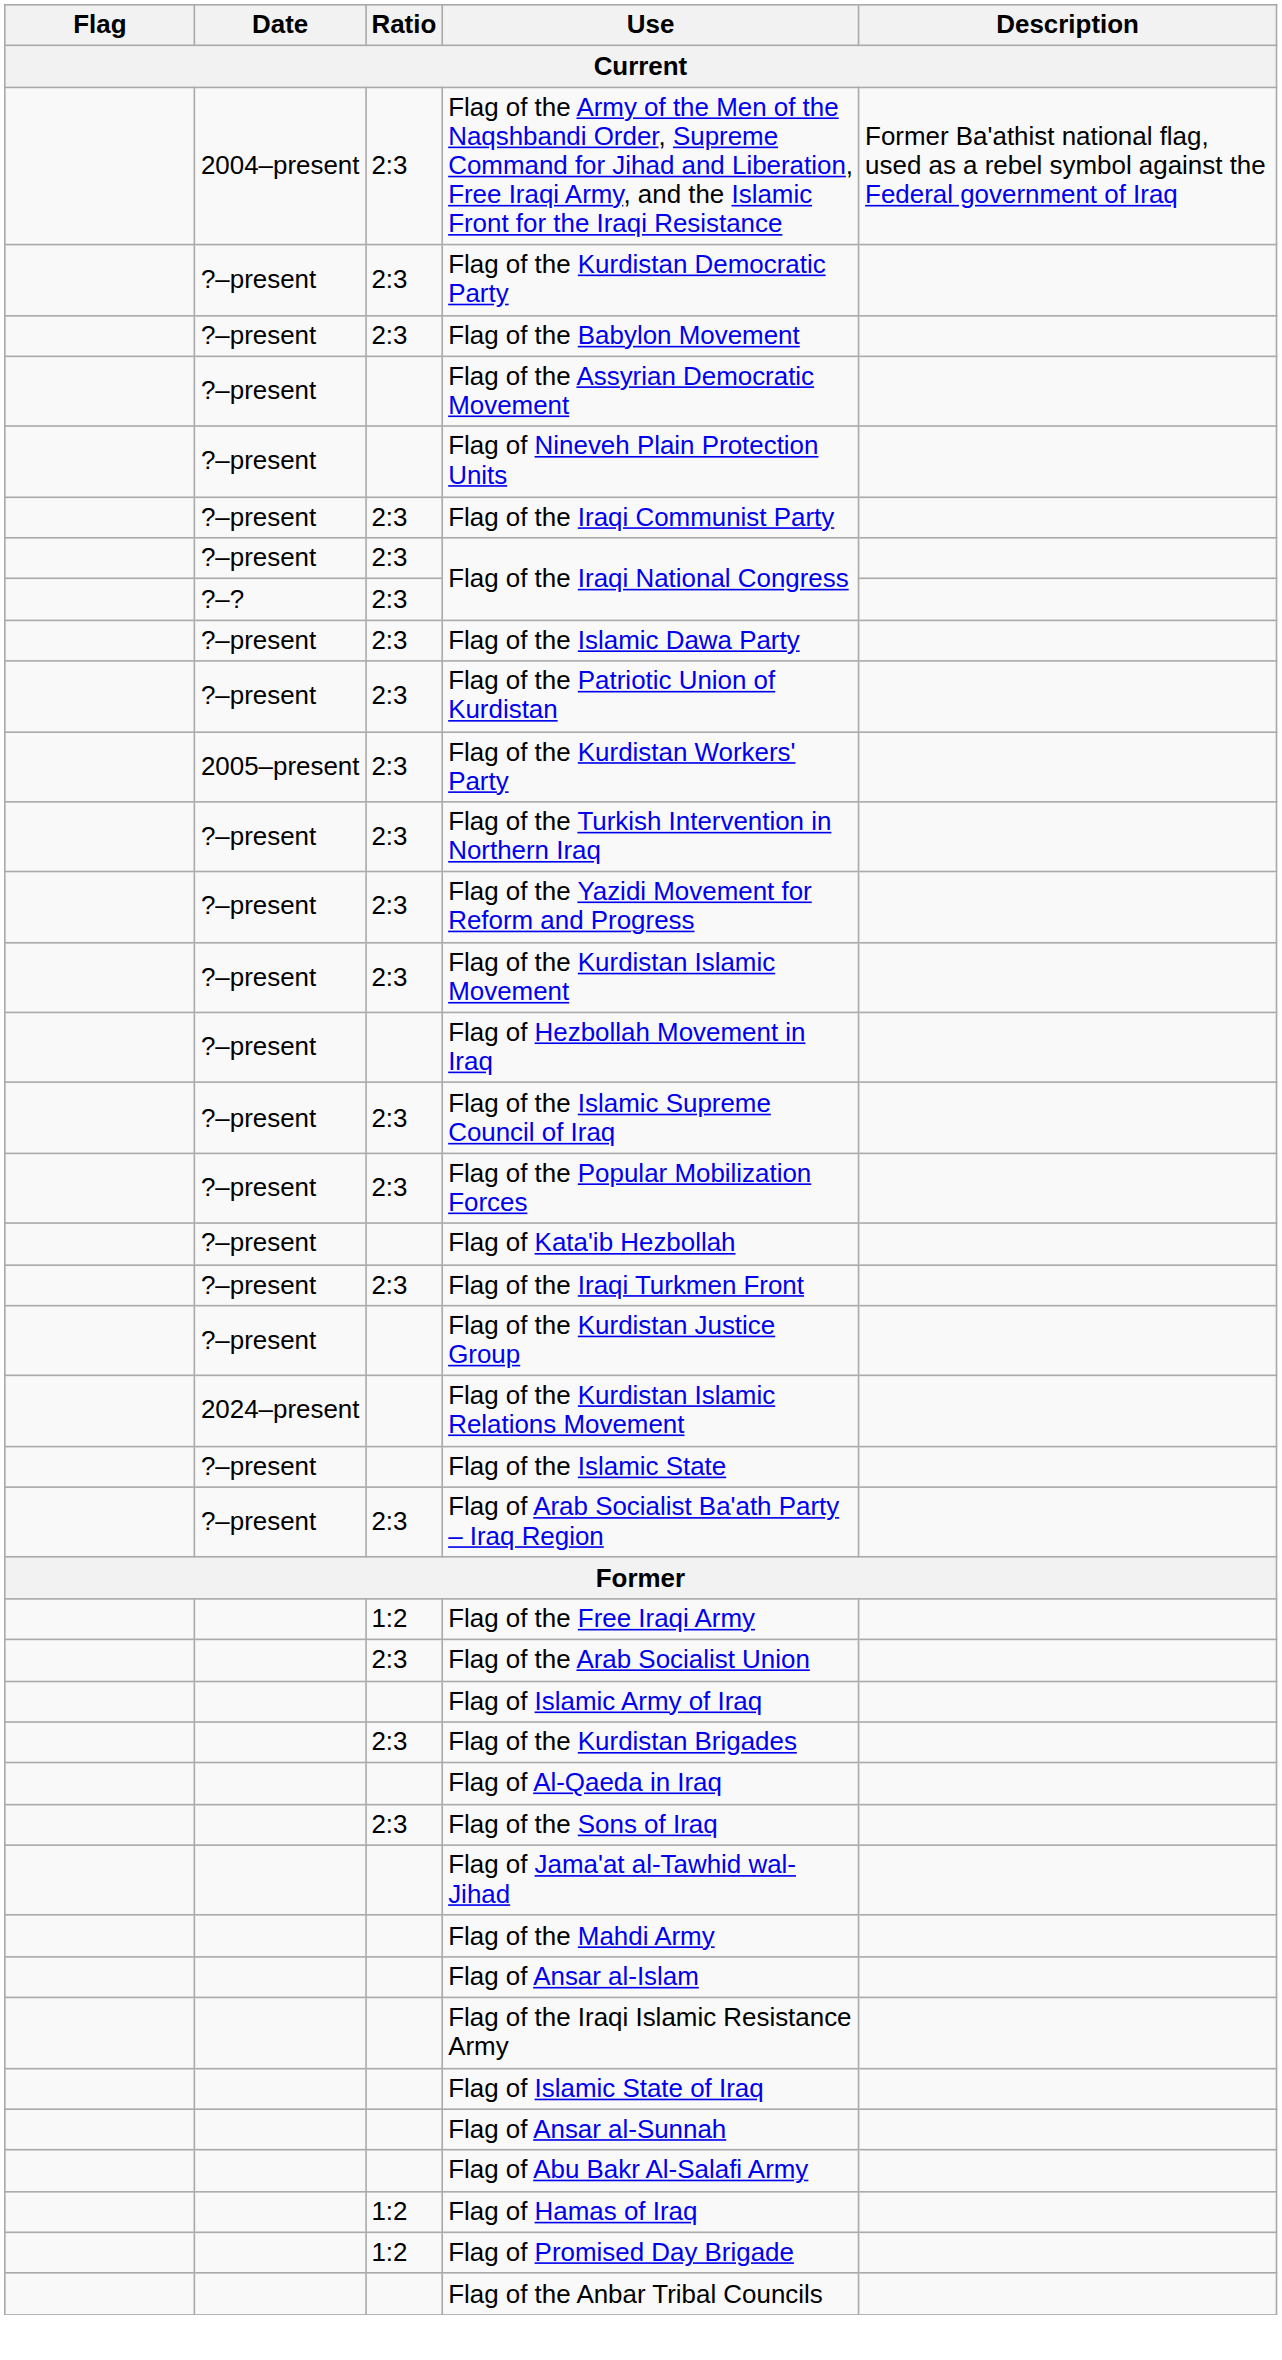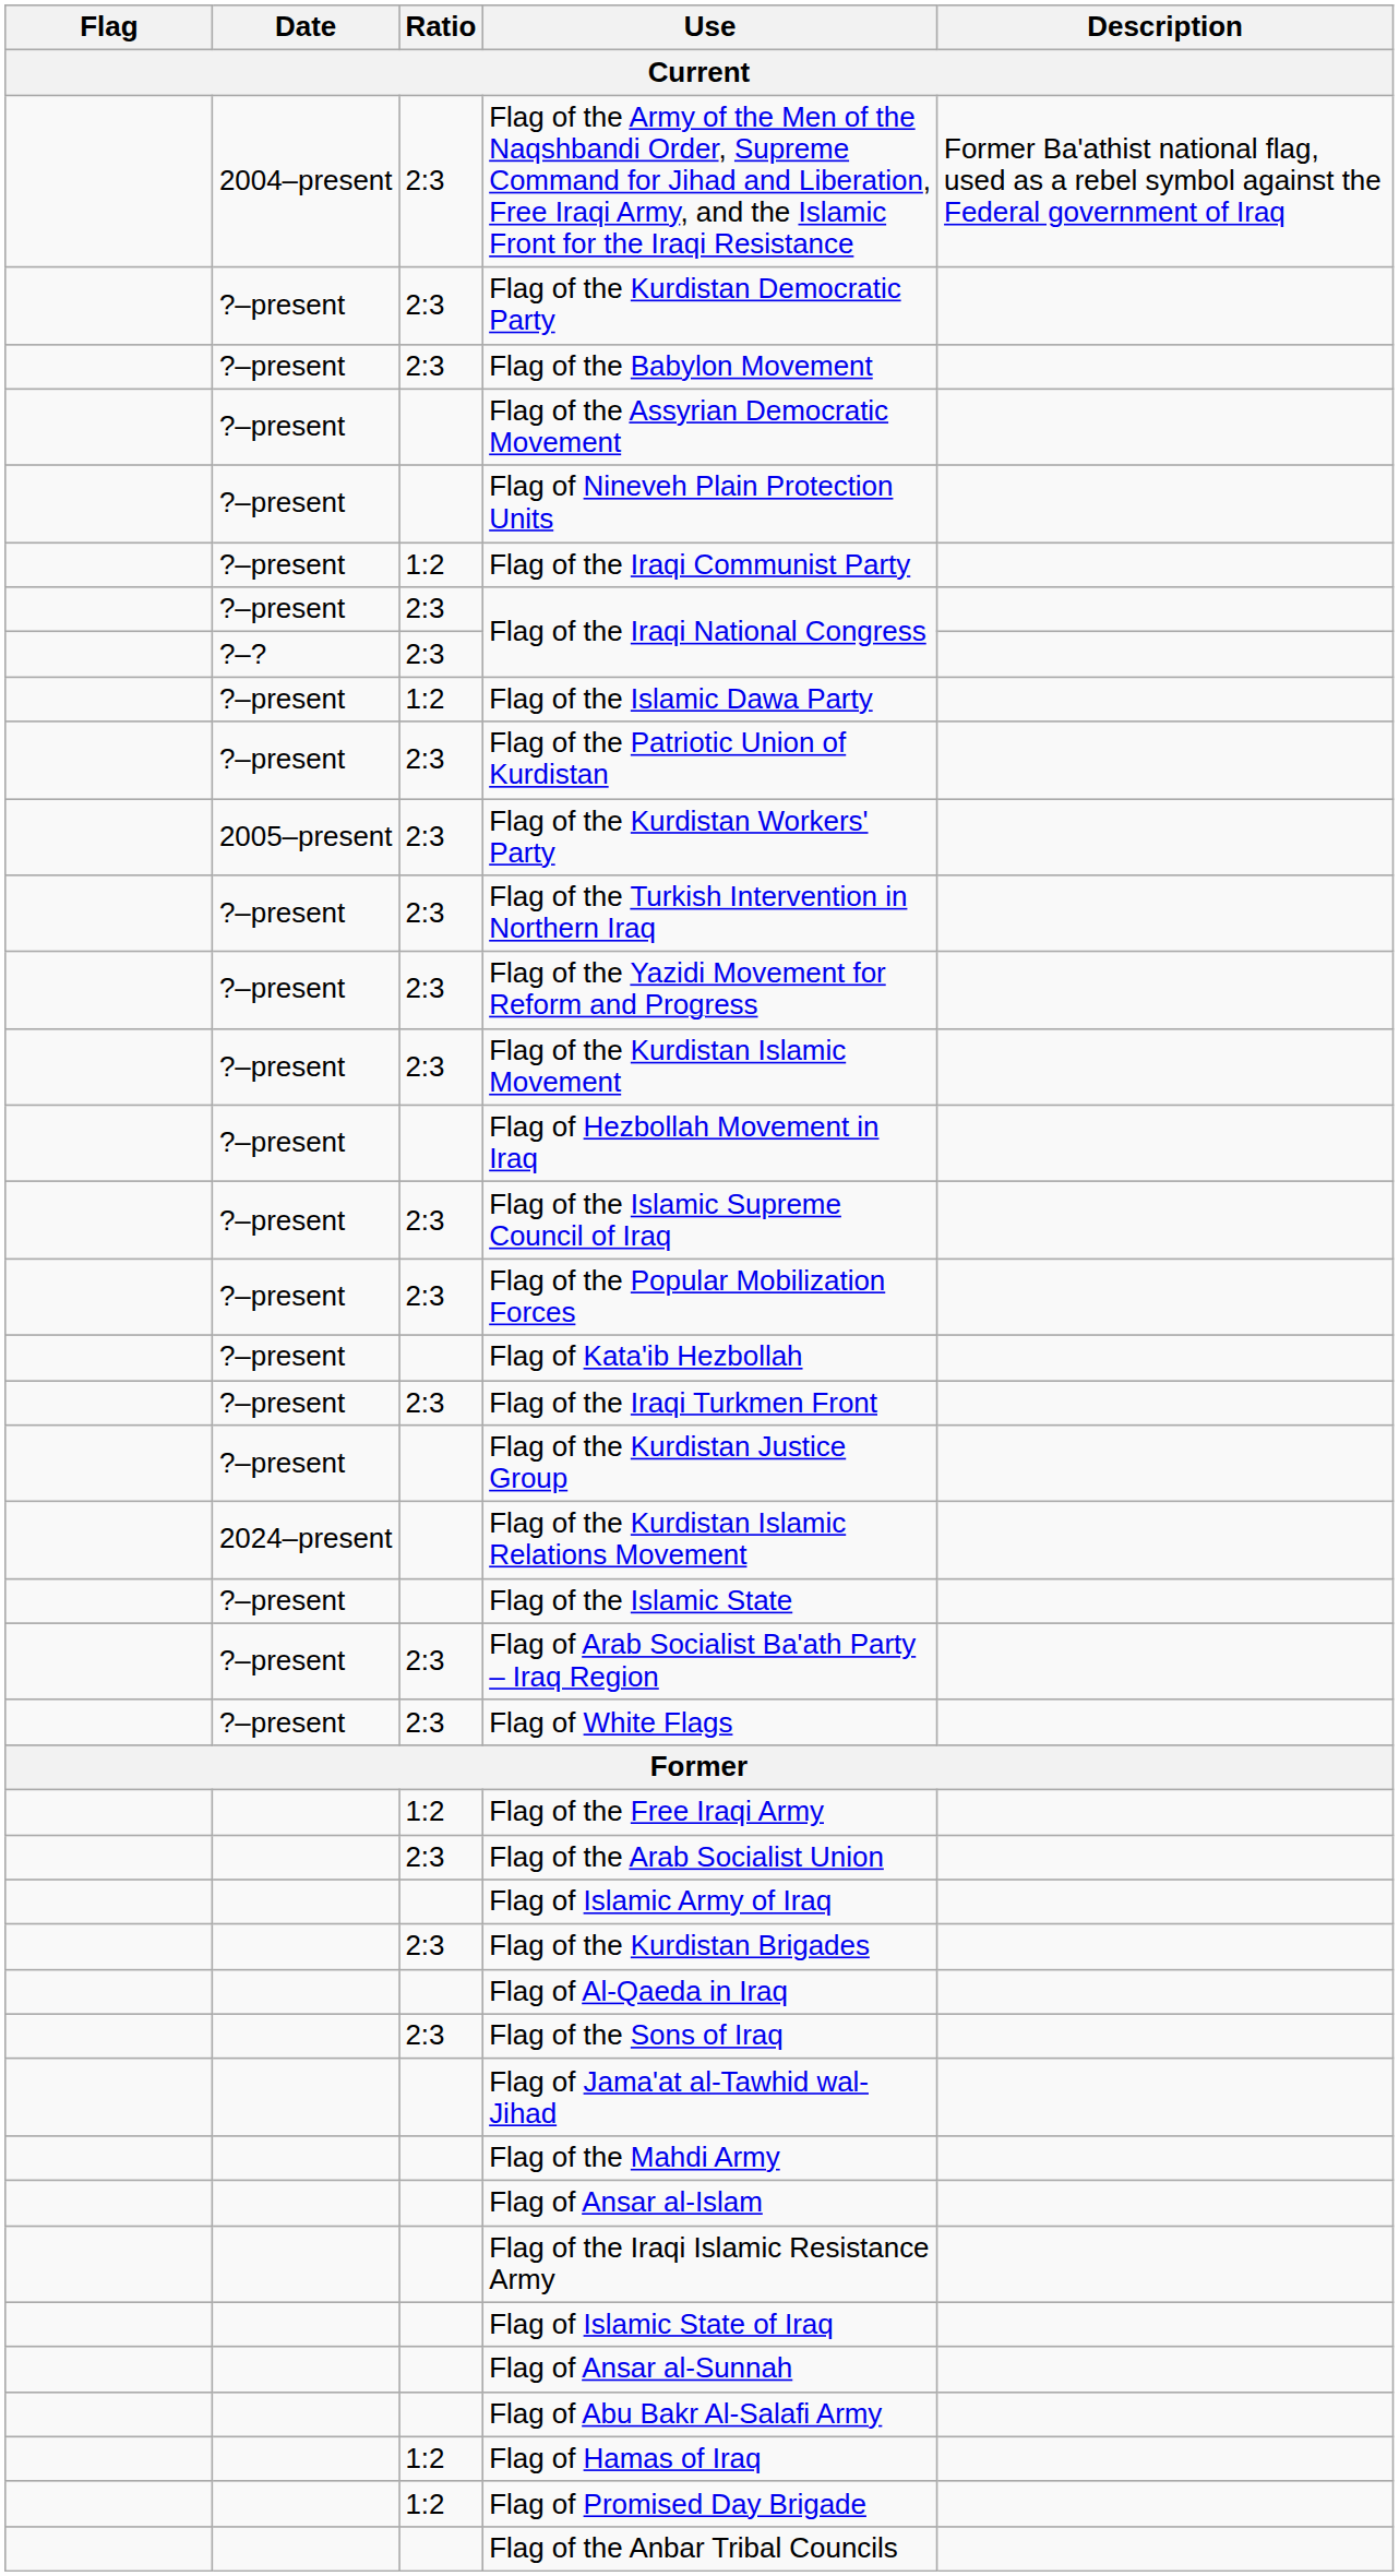 <table class="wikitable">
 <tr>
 <th style="width:110px;">Flag</th>
 <th>Date</th>
 <th>Ratio</th>
 <th style="width:250px;">Use</th>
 <th style="width:250px;">Description</th>
 </tr>
 <tr>
 <th colspan="5">Current</th>
 </tr>
 <tr>
 <td></td>
 <td>2004–present</td>
 <td>2:3</td>
 <td>Flag of the <a href='#'>Army of the Men of the Naqshbandi Order</a>, <a href='#'>Supreme Command for Jihad and Liberation</a>, <a href='#'>Free Iraqi Army</a>, and the <a href='#'>Islamic Front for the Iraqi Resistance</a></td>
 <td>Former Ba'athist national flag, used as a rebel symbol against the <a href='#'>Federal government of Iraq</a></td>
 </tr>
 <tr>
 <td></td>
 <td>?–present</td>
 <td>2:3</td>
 <td>Flag of the <a href='#'>Kurdistan Democratic Party</a></td>
 <td></td>
 </tr>
 <tr>
 <td></td>
 <td>?–present</td>
 <td>2:3</td>
 <td>Flag of the <a href='#'>Babylon Movement</a></td>
 <td></td>
 </tr>
 <tr>
 <td></td>
 <td>?–present</td>
 <td></td>
 <td>Flag of the <a href='#'>Assyrian Democratic Movement</a></td>
 <td></td>
 </tr>
 <tr>
 <td></td>
 <td>?–present</td>
 <td></td>
 <td>Flag of <a href='#'>Nineveh Plain Protection Units</a></td>
 <td></td>
 </tr>
 <tr>
 <td></td>
 <td>?–present</td>
-<td>2:3</td>
+<td>1:2</td>
 <td>Flag of the <a href='#'>Iraqi Communist Party</a></td>
 <td></td>
 </tr>
 <tr>
 <td></td>
 <td>?–present</td>
 <td>2:3</td>
 <td rowspan="2">Flag of the <a href='#'>Iraqi National Congress</a></td>
 <td></td>
 </tr>
 <tr>
 <td></td>
 <td>?–?</td>
 <td>2:3</td>
 <td></td>
 </tr>
 <tr>
 <td></td>
 <td>?–present</td>
-<td>2:3</td>
+<td>1:2</td>
 <td>Flag of the <a href='#'>Islamic Dawa Party</a></td>
 <td></td>
 </tr>
 <tr>
 <td></td>
 <td>?–present</td>
 <td>2:3</td>
 <td>Flag of the <a href='#'>Patriotic Union of Kurdistan</a></td>
 <td></td>
 </tr>
 <tr>
 <td></td>
 <td>2005–present</td>
 <td>2:3</td>
 <td>Flag of the <a href='#'>Kurdistan Workers' Party</a></td>
 <td></td>
 </tr>
 <tr>
 <td></td>
 <td>?–present</td>
 <td>2:3</td>
 <td>Flag of the <a href='#'>Turkish Intervention in Northern Iraq</a></td>
 <td></td>
 </tr>
 <tr>
 <td></td>
 <td>?–present</td>
 <td>2:3</td>
 <td>Flag of the <a href='#'>Yazidi Movement for Reform and Progress</a></td>
 <td></td>
 </tr>
 <tr>
 <td></td>
 <td>?–present</td>
 <td>2:3</td>
 <td>Flag of the <a href='#'>Kurdistan Islamic Movement</a></td>
 <td></td>
 </tr>
 <tr>
 <td></td>
 <td>?–present</td>
 <td></td>
 <td>Flag of <a href='#'>Hezbollah Movement in Iraq</a></td>
 <td></td>
 </tr>
 <tr>
 <td></td>
 <td>?–present</td>
 <td>2:3</td>
 <td>Flag of the <a href='#'>Islamic Supreme Council of Iraq</a></td>
 <td></td>
 </tr>
 <tr>
 <td></td>
 <td>?–present</td>
 <td>2:3</td>
 <td>Flag of the <a href='#'>Popular Mobilization Forces</a></td>
 <td></td>
 </tr>
 <tr>
 <td></td>
 <td>?–present</td>
 <td></td>
 <td>Flag of <a href='#'>Kata'ib Hezbollah</a></td>
 <td></td>
 </tr>
 <tr>
 <td></td>
 <td>?–present</td>
 <td>2:3</td>
 <td>Flag of the <a href='#'>Iraqi Turkmen Front</a></td>
 <td></td>
 </tr>
 <tr>
 <td></td>
 <td>?–present</td>
 <td></td>
 <td>Flag of the <a href='#'>Kurdistan Justice Group</a></td>
 <td></td>
 </tr>
 <tr>
 <td></td>
 <td>2024–present</td>
 <td></td>
 <td>Flag of the <a href='#'>Kurdistan Islamic Relations Movement</a></td>
 <td></td>
 </tr>
 <tr>
 <td></td>
 <td>?–present</td>
 <td></td>
 <td>Flag of the <a href='#'>Islamic State</a></td>
 <td></td>
 </tr>
 <tr>
 <td></td>
 <td>?–present</td>
 <td>2:3</td>
 <td>Flag of <a href='#'>Arab Socialist Ba'ath Party – Iraq Region</a></td>
+<td></td>
+</tr>
+<tr>
+<td></td>
+<td>?–present</td>
+<td>2:3</td>
+<td>Flag of <a href='#'>White Flags</a></td>
 <td></td>
 </tr>
 <tr>
 <th colspan="5">Former</th>
 </tr>
 <tr>
 <td></td>
 <td></td>
 <td>1:2</td>
 <td>Flag of the <a href='#'>Free Iraqi Army</a></td>
 <td></td>
 </tr>
 <tr>
 <td></td>
 <td></td>
 <td>2:3</td>
 <td>Flag of the <a href='#'>Arab Socialist Union</a></td>
 <td></td>
 </tr>
 <tr>
 <td></td>
 <td></td>
 <td></td>
 <td>Flag of <a href='#'>Islamic Army of Iraq</a></td>
 <td></td>
 </tr>
 <tr>
 <td></td>
 <td></td>
 <td>2:3</td>
 <td>Flag of the <a href='#'>Kurdistan Brigades</a></td>
 <td></td>
 </tr>
 <tr>
 <td></td>
 <td></td>
 <td></td>
 <td>Flag of <a href='#'>Al-Qaeda in Iraq</a></td>
 <td></td>
 </tr>
 <tr>
 <td></td>
 <td></td>
 <td>2:3</td>
 <td>Flag of the <a href='#'>Sons of Iraq</a></td>
 <td></td>
 </tr>
 <tr>
 <td></td>
 <td></td>
 <td></td>
 <td>Flag of <a href='#'>Jama'at al-Tawhid wal-Jihad</a></td>
 <td></td>
 </tr>
 <tr>
 <td></td>
 <td></td>
 <td></td>
 <td>Flag of the <a href='#'>Mahdi Army</a></td>
 <td></td>
 </tr>
 <tr>
 <td></td>
 <td></td>
 <td></td>
 <td>Flag of <a href='#'>Ansar al-Islam</a></td>
 <td></td>
 </tr>
 <tr>
 <td></td>
 <td></td>
 <td></td>
 <td>Flag of the Iraqi Islamic Resistance Army</td>
 <td></td>
 </tr>
 <tr>
 <td></td>
 <td></td>
 <td></td>
 <td>Flag of <a href='#'>Islamic State of Iraq</a></td>
 <td></td>
 </tr>
 <tr>
 <td></td>
 <td></td>
 <td></td>
 <td>Flag of <a href='#'>Ansar al-Sunnah</a></td>
 <td></td>
 </tr>
 <tr>
 <td></td>
 <td></td>
 <td></td>
 <td>Flag of <a href='#'>Abu Bakr Al-Salafi Army</a></td>
 <td></td>
 </tr>
 <tr>
 <td></td>
 <td></td>
 <td>1:2</td>
 <td>Flag of <a href='#'>Hamas of Iraq</a></td>
 <td></td>
 </tr>
 <tr>
 <td></td>
 <td></td>
 <td>1:2</td>
 <td>Flag of <a href='#'>Promised Day Brigade</a></td>
 <td></td>
 </tr>
 <tr>
 <td></td>
 <td></td>
 <td></td>
 <td>Flag of the Anbar Tribal Councils</td>
 <td></td>
 </tr>
 </table>
